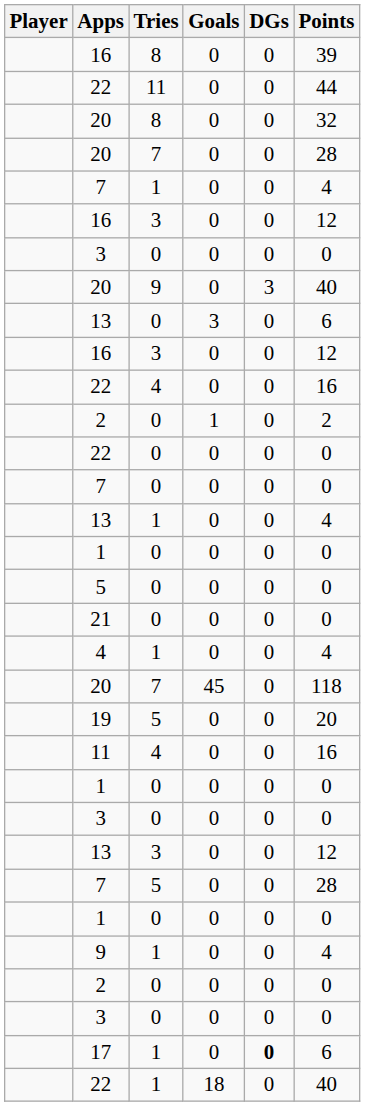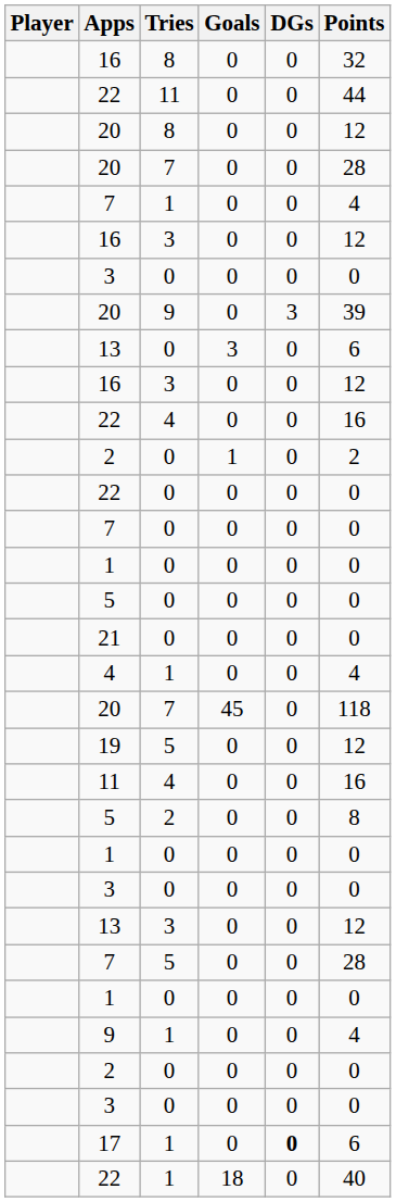 <table class="wikitable sortable" style="text-align:center;">
 <tr>
 <th><strong>Player</strong></th>
 <th><strong>Apps</strong></th>
 <th><strong>Tries</strong></th>
 <th><strong>Goals</strong></th>
 <th><strong>DGs</strong></th>
 <th><strong>Points</strong></th>
 </tr>
 <tr>
 <td align=left></td>
 <td>16</td>
 <td>8</td>
 <td>0</td>
 <td>0</td>
-<td>39</td>
+<td>32</td>
 </tr>
 <tr>
 <td align=left></td>
 <td>22</td>
 <td>11</td>
 <td>0</td>
 <td>0</td>
 <td>44</td>
 </tr>
 <tr>
 <td align=left></td>
 <td>20</td>
 <td>8</td>
 <td>0</td>
 <td>0</td>
-<td>32</td>
+<td>12</td>
 </tr>
 <tr>
 <td align=left></td>
 <td>20</td>
 <td>7</td>
 <td>0</td>
 <td>0</td>
 <td>28</td>
 </tr>
 <tr>
 <td align=left></td>
 <td>7</td>
 <td>1</td>
 <td>0</td>
 <td>0</td>
 <td>4</td>
 </tr>
 <tr>
 <td align=left></td>
 <td>16</td>
 <td>3</td>
 <td>0</td>
 <td>0</td>
 <td>12</td>
 </tr>
 <tr>
 <td align=left></td>
 <td>3</td>
 <td>0</td>
 <td>0</td>
 <td>0</td>
 <td>0</td>
 </tr>
 <tr>
 <td align=left></td>
 <td>20</td>
 <td>9</td>
 <td>0</td>
 <td>3</td>
-<td>40</td>
+<td>39</td>
 </tr>
 <tr>
 <td align=left></td>
 <td>13</td>
 <td>0</td>
 <td>3</td>
 <td>0</td>
 <td>6</td>
 </tr>
 <tr>
 <td align=left></td>
 <td>16</td>
 <td>3</td>
 <td>0</td>
 <td>0</td>
 <td>12</td>
 </tr>
 <tr>
 <td align=left></td>
 <td>22</td>
 <td>4</td>
 <td>0</td>
 <td>0</td>
 <td>16</td>
 </tr>
 <tr>
 <td align=left></td>
 <td>2</td>
 <td>0</td>
 <td>1</td>
 <td>0</td>
 <td>2</td>
 </tr>
 <tr>
 <td align=left></td>
 <td>22</td>
 <td>0</td>
 <td>0</td>
 <td>0</td>
 <td>0</td>
 </tr>
 <tr>
 <td align=left></td>
 <td>7</td>
 <td>0</td>
 <td>0</td>
 <td>0</td>
 <td>0</td>
 </tr>
 <tr>
 <td align=left></td>
-<td>13</td>
-<td>1</td>
-<td>0</td>
-<td>0</td>
-<td>4</td>
-</tr>
-<tr>
-<td align=left></td>
 <td>1</td>
 <td>0</td>
 <td>0</td>
 <td>0</td>
 <td>0</td>
 </tr>
 <tr>
 <td align=left></td>
 <td>5</td>
 <td>0</td>
 <td>0</td>
 <td>0</td>
 <td>0</td>
 </tr>
 <tr>
 <td align=left></td>
 <td>21</td>
 <td>0</td>
 <td>0</td>
 <td>0</td>
 <td>0</td>
 </tr>
 <tr>
 <td align=left></td>
 <td>4</td>
 <td>1</td>
 <td>0</td>
 <td>0</td>
 <td>4</td>
 </tr>
 <tr>
 <td align=left></td>
 <td>20</td>
 <td>7</td>
 <td>45</td>
 <td>0</td>
 <td>118</td>
 </tr>
 <tr>
 <td align=left></td>
 <td>19</td>
 <td>5</td>
 <td>0</td>
 <td>0</td>
-<td>20</td>
+<td>12</td>
 </tr>
 <tr>
 <td align=left></td>
 <td>11</td>
 <td>4</td>
 <td>0</td>
 <td>0</td>
 <td>16</td>
+</tr>
+<tr>
+<td align=left></td>
+<td>5</td>
+<td>2</td>
+<td>0</td>
+<td>0</td>
+<td>8</td>
 </tr>
 <tr>
 <td align=left></td>
 <td>1</td>
 <td>0</td>
 <td>0</td>
 <td>0</td>
 <td>0</td>
 </tr>
 <tr>
 <td align=left></td>
 <td>3</td>
 <td>0</td>
 <td>0</td>
 <td>0</td>
 <td>0</td>
 </tr>
 <tr>
 <td align=left></td>
 <td>13</td>
 <td>3</td>
 <td>0</td>
 <td>0</td>
 <td>12</td>
 </tr>
 <tr>
 <td align=left></td>
 <td>7</td>
 <td>5</td>
 <td>0</td>
 <td>0</td>
 <td>28</td>
 </tr>
 <tr>
 <td align=left></td>
 <td>1</td>
 <td>0</td>
 <td>0</td>
 <td>0</td>
 <td>0</td>
 </tr>
 <tr>
 <td align=left></td>
 <td>9</td>
 <td>1</td>
 <td>0</td>
 <td>0</td>
 <td>4</td>
 </tr>
 <tr>
 <td align=left></td>
 <td>2</td>
 <td>0</td>
 <td>0</td>
 <td>0</td>
 <td>0</td>
 </tr>
 <tr>
 <td align=left></td>
 <td>3</td>
 <td>0</td>
 <td>0</td>
 <td>0</td>
 <td>0</td>
 </tr>
 <tr>
 <td align=left></td>
 <td>17</td>
 <td>1</td>
 <td>0</td>
 <td><strong>0</strong></td>
 <td>6</td>
 </tr>
 <tr>
 <td align=left></td>
 <td>22</td>
 <td>1</td>
 <td>18</td>
 <td>0</td>
 <td>40</td>
 </tr>
 </table>
